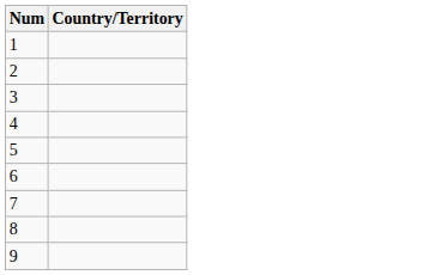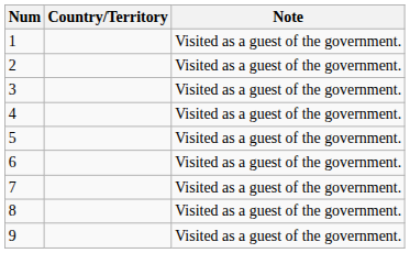 <table class="wikitable">
 <tr>
 <th>Num</th>
 <th>Country/Territory</th>
+<th>Note</th>
 </tr>
 <tr>
 <td>1</td>
 <td></td>
+<td>Visited as a guest of the government.</td>
 </tr>
 <tr>
 <td>2</td>
 <td></td>
+<td>Visited as a guest of the government.</td>
 </tr>
 <tr>
 <td>3</td>
 <td></td>
+<td>Visited as a guest of the government.</td>
 </tr>
 <tr>
 <td>4</td>
 <td></td>
+<td>Visited as a guest of the government.</td>
 </tr>
 <tr>
 <td>5</td>
 <td></td>
+<td>Visited as a guest of the government.</td>
 </tr>
 <tr>
 <td>6</td>
 <td></td>
+<td>Visited as a guest of the government.</td>
 </tr>
 <tr>
 <td>7</td>
 <td></td>
+<td>Visited as a guest of the government.</td>
 </tr>
 <tr>
 <td>8</td>
 <td></td>
+<td>Visited as a guest of the government.</td>
 </tr>
 <tr>
 <td>9</td>
 <td></td>
+<td>Visited as a guest of the government.</td>
 </tr>
 </table>
